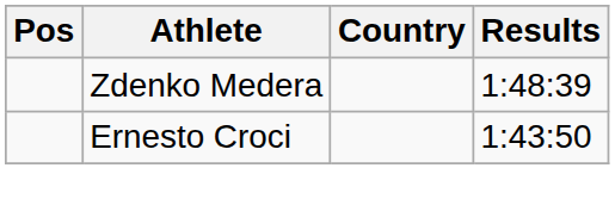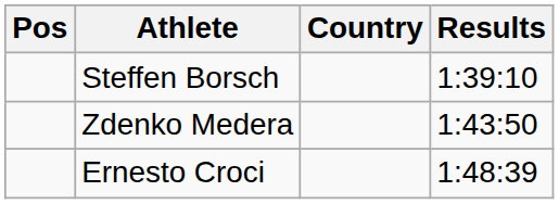 <table class="wikitable wikble">
 <tr>
 <th>Pos</th>
 <th>Athlete</th>
 <th>Country</th>
 <th>Results</th>
 </tr>
 <tr>
 <td align="center"></td>
+<td>Steffen Borsch</td>
+<td></td>
+<td>1:39:10</td>
+</tr>
+<tr>
+<td align="center"></td>
 <td>Zdenko Medera</td>
 <td></td>
-<td>1:48:39</td>
+<td>1:43:50</td>
 </tr>
 <tr>
 <td align="center"></td>
 <td>Ernesto Croci</td>
 <td></td>
-<td>1:43:50</td>
+<td>1:48:39</td>
 </tr>
 </table>
